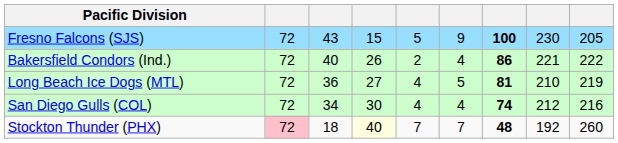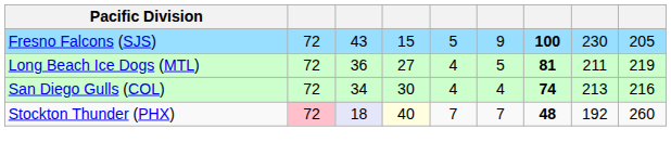 <table class="wikitable sortable" style="text-align:center">
 <tr>
 <th style="width:30%;" class="unsortable">Pacific Division</th>
 <th style="width:5%;"></th>
 <th style="width:5%;"></th>
 <th style="width:5%;"></th>
 <th style="width:5%;"></th>
 <th style="width:5%;"></th>
 <th style="width:5%;"></th>
 <th style="width:5%;"></th>
 <th style="width:5%;"></th>
 </tr>
 <tr bgcolor="#97DEFF">
 <td align=left><a href='#'>Fresno Falcons</a> (<a href='#'>SJS</a>)</td>
 <td>72</td>
 <td>43</td>
 <td>15</td>
 <td>5</td>
 <td>9</td>
 <td><strong>100</strong></td>
 <td>230</td>
 <td>205</td>
 </tr>
 <tr bgcolor="#ccffcc">
-<td align=left><a href='#'>Bakersfield Condors</a> (Ind.)</td>
-<td>72</td>
-<td>40</td>
-<td>26</td>
-<td>2</td>
-<td>4</td>
-<td><strong>86</strong></td>
-<td>221</td>
-<td>222</td>
-</tr>
-<tr bgcolor="#ccffcc">
 <td align=left><a href='#'>Long Beach Ice Dogs</a> (<a href='#'>MTL</a>)</td>
 <td>72</td>
 <td>36</td>
 <td>27</td>
 <td>4</td>
 <td>5</td>
 <td><strong>81</strong></td>
-<td>210</td>
+<td>211</td>
 <td>219</td>
 </tr>
 <tr bgcolor="#ccffcc">
 <td align=left><a href='#'>San Diego Gulls</a> (<a href='#'>COL</a>)</td>
 <td>72</td>
 <td>34</td>
 <td>30</td>
 <td>4</td>
 <td>4</td>
 <td><strong>74</strong></td>
-<td>212</td>
+<td>213</td>
 <td>216</td>
 </tr>
 <tr>
 <td align=left><a href='#'>Stockton Thunder</a> (<a href='#'>PHX</a>)</td>
 <td style="background: pink;">72</td>
-<td>18</td>
+<td style="background: lavender;">18</td>
 <td style="background: lightyellow;">40</td>
 <td>7</td>
 <td>7</td>
 <td><strong>48</strong></td>
 <td>192</td>
 <td>260</td>
 </tr>
 </table>
